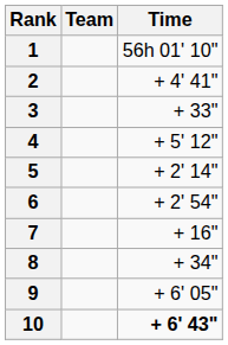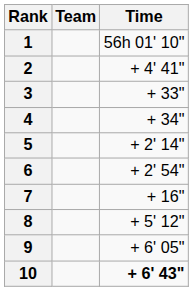 <table class="wikitable">
 <tr>
 <th scope="col">Rank</th>
 <th scope="col">Team</th>
 <th scope="col">Time</th>
 </tr>
 <tr>
 <th scope="row">1</th>
 <td></td>
 <td align="right">56h 01' 10"</td>
 </tr>
 <tr>
 <th scope="row">2</th>
 <td></td>
 <td align="right">+ 4' 41"</td>
 </tr>
 <tr>
 <th scope="row">3</th>
 <td></td>
 <td align="right">+ 33"</td>
 </tr>
 <tr>
 <th scope="row">4</th>
 <td></td>
-<td align="right">+ 5' 12"</td>
+<td align="right">+ 34"</td>
 </tr>
 <tr>
 <th scope="row">5</th>
 <td></td>
 <td align="right">+ 2' 14"</td>
 </tr>
 <tr>
 <th scope="row">6</th>
 <td></td>
 <td align="right">+ 2' 54"</td>
 </tr>
 <tr>
 <th scope="row">7</th>
 <td></td>
 <td align="right">+ 16"</td>
 </tr>
 <tr>
 <th scope="row">8</th>
 <td></td>
-<td align="right">+ 34"</td>
+<td align="right">+ 5' 12"</td>
 </tr>
 <tr>
 <th scope="row">9</th>
 <td></td>
 <td align="right">+ 6' 05"</td>
 </tr>
 <tr>
 <th scope="row">10</th>
 <td></td>
 <td align="right"><strong>+ 6' 43"</strong></td>
 </tr>
 </table>
